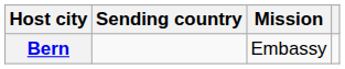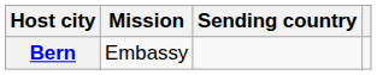 <table class="wikitable plainrowheaders">
 <tr>
 <th scope="col">Host city</th>
+<th scope="col">Mission</th>
 <th scope="col">Sending country</th>
-<th scope="col">Mission</th>
 <th scope="col"></th>
 </tr>
 <tr>
 <th rowspan="1"><a href='#'>Bern</a></th>
+<td style="text-align:center;">Embassy</td>
 <td></td>
-<td style="text-align:center;">Embassy</td>
 <td style="text-align:center;"></td>
 </tr>
 </table>
